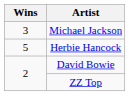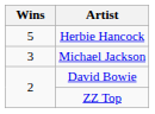 <table class="wikitable" rowspan="2" style="text-align:center">
 <tr>
 <th scope="col" style="width:55px;">Wins</th>
 <th scope="col" style="text-align:center;">Artist</th>
 </tr>
 <tr>
+<td rowspan="1" style="text-align:center">5</td>
+<td><a href='#'>Herbie Hancock</a></td>
+</tr>
+<tr>
 <td rowspan="1" style="text-align:center">3</td>
 <td><a href='#'>Michael Jackson</a></td>
-</tr>
-<tr>
-<td rowspan="1" style="text-align:center">5</td>
-<td><a href='#'>Herbie Hancock</a></td>
 </tr>
 <tr>
 <td rowspan="2" style="text-align:center">2</td>
 <td><a href='#'>David Bowie</a></td>
 </tr>
 <tr>
 <td><a href='#'>ZZ Top</a></td>
 </tr>
 </table>
